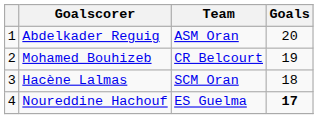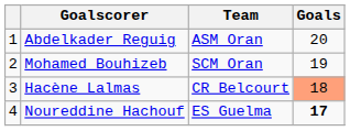 <table class="wikitable" style="font-size: 95%;">
 <tr bgcolor="#CCCCCC" align="center">
 <th scope="col"></th>
 <th scope="col">Goalscorer</th>
 <th scope="col">Team</th>
 <th scope="col">Goals</th>
 </tr>
 <tr>
 <td align="center">1</td>
 <td> <a href='#'>Abdelkader Reguig</a></td>
 <td><a href='#'>ASM Oran</a></td>
 <td align="center">20</td>
 </tr>
 <tr>
 <td align="center">2</td>
 <td> <a href='#'>Mohamed Bouhizeb</a></td>
-<td><a href='#'>CR Belcourt</a></td>
+<td><a href='#'>SCM Oran</a></td>
 <td align="center">19</td>
 </tr>
 <tr>
 <td align="center">3</td>
 <td> <a href='#'>Hacène Lalmas</a></td>
-<td><a href='#'>SCM Oran</a></td>
-<td align="center">18</td>
+<td><a href='#'>CR Belcourt</a></td>
+<td align="center" style="background: lightsalmon;">18</td>
 </tr>
 <tr>
 <td align="center">4</td>
 <td> <a href='#'>Noureddine Hachouf</a></td>
 <td><a href='#'>ES Guelma</a></td>
 <td align="center"><strong>17</strong></td>
 </tr>
 <tr>
 </tr>
 </table>
